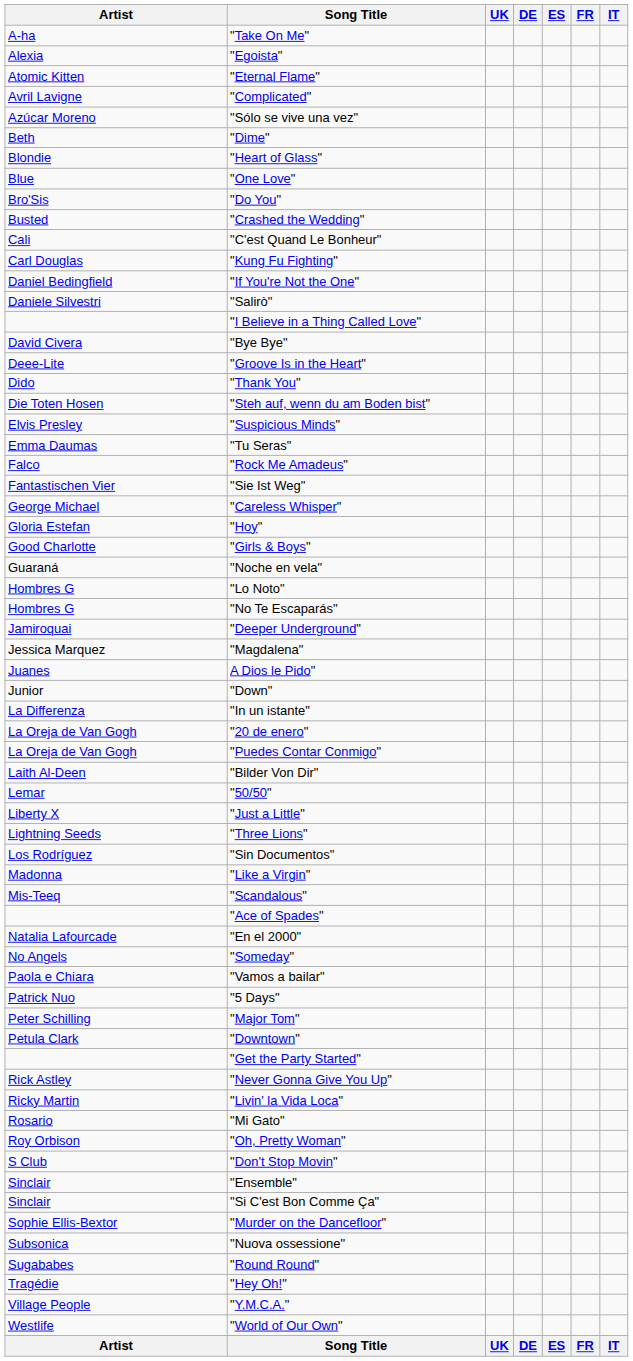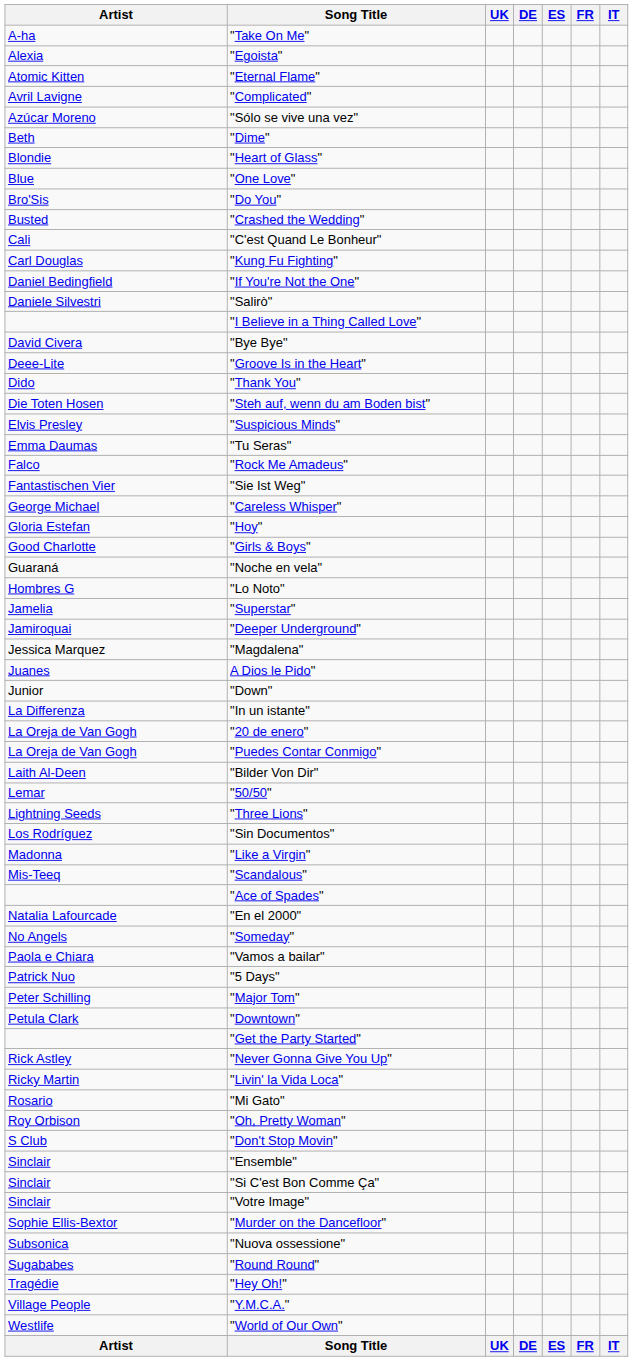 <table class="wikitable sortable" style="font-size:90%; text-align:left; margin: 5px;">
 <tr>
 <th style="width:240px;">Artist</th>
 <th style="width:280px;">Song Title</th>
 <th width=25px><a href='#'>UK</a></th>
 <th width=25px><a href='#'>DE</a></th>
 <th width=25px><a href='#'>ES</a></th>
 <th width=25px><a href='#'>FR</a></th>
 <th width=25px><a href='#'>IT</a></th>
 </tr>
 <tr>
 <td><a href='#'>A-ha</a></td>
 <td>"<a href='#'>Take On Me</a>"</td>
 <td></td>
 <td></td>
 <td></td>
 <td></td>
 <td></td>
 </tr>
 <tr>
 <td><a href='#'>Alexia</a></td>
 <td>"<a href='#'>Egoista</a>"</td>
 <td></td>
 <td></td>
 <td></td>
 <td></td>
 <td></td>
 </tr>
 <tr>
 <td><a href='#'>Atomic Kitten</a></td>
 <td>"<a href='#'>Eternal Flame</a>"</td>
 <td></td>
 <td></td>
 <td></td>
 <td></td>
 <td></td>
 </tr>
 <tr>
 <td><a href='#'>Avril Lavigne</a></td>
 <td>"<a href='#'>Complicated</a>"</td>
 <td></td>
 <td></td>
 <td></td>
 <td></td>
 <td></td>
 </tr>
 <tr>
 <td><a href='#'>Azúcar Moreno</a></td>
 <td>"Sólo se vive una vez"</td>
 <td></td>
 <td></td>
 <td></td>
 <td></td>
 <td></td>
 </tr>
 <tr>
 <td><a href='#'>Beth</a></td>
 <td>"<a href='#'>Dime</a>"</td>
 <td></td>
 <td></td>
 <td></td>
 <td></td>
 <td></td>
 </tr>
 <tr>
 <td><a href='#'>Blondie</a></td>
 <td>"<a href='#'>Heart of Glass</a>"</td>
 <td></td>
 <td></td>
 <td></td>
 <td></td>
 <td></td>
 </tr>
 <tr>
 <td><a href='#'>Blue</a></td>
 <td>"<a href='#'>One Love</a>"</td>
 <td></td>
 <td></td>
 <td></td>
 <td></td>
 <td></td>
 </tr>
 <tr>
 <td><a href='#'>Bro'Sis</a></td>
 <td>"<a href='#'>Do You</a>"</td>
 <td></td>
 <td></td>
 <td></td>
 <td></td>
 <td></td>
 </tr>
 <tr>
 <td><a href='#'>Busted</a></td>
 <td>"<a href='#'>Crashed the Wedding</a>"</td>
 <td></td>
 <td></td>
 <td></td>
 <td></td>
 <td></td>
 </tr>
 <tr>
 <td><a href='#'>Cali</a></td>
 <td>"C'est Quand Le Bonheur"</td>
 <td></td>
 <td></td>
 <td></td>
 <td></td>
 <td></td>
 </tr>
 <tr>
 <td><a href='#'>Carl Douglas</a></td>
 <td>"<a href='#'>Kung Fu Fighting</a>"</td>
 <td></td>
 <td></td>
 <td></td>
 <td></td>
 <td></td>
 </tr>
 <tr>
 <td><a href='#'>Daniel Bedingfield</a></td>
 <td>"<a href='#'>If You're Not the One</a>"</td>
 <td></td>
 <td></td>
 <td></td>
 <td></td>
 <td></td>
 </tr>
 <tr>
 <td><a href='#'>Daniele Silvestri</a></td>
 <td>"Salirò"</td>
 <td></td>
 <td></td>
 <td></td>
 <td></td>
 <td></td>
 </tr>
 <tr>
 <td></td>
 <td>"<a href='#'>I Believe in a Thing Called Love</a>"</td>
 <td></td>
 <td></td>
 <td></td>
 <td></td>
 <td></td>
 </tr>
 <tr>
 <td><a href='#'>David Civera</a></td>
 <td>"Bye Bye"</td>
 <td></td>
 <td></td>
 <td></td>
 <td></td>
 <td></td>
 </tr>
 <tr>
 <td><a href='#'>Deee-Lite</a></td>
 <td>"<a href='#'>Groove Is in the Heart</a>"</td>
 <td></td>
 <td></td>
 <td></td>
 <td></td>
 <td></td>
 </tr>
 <tr>
 <td><a href='#'>Dido</a></td>
 <td>"<a href='#'>Thank You</a>"</td>
 <td></td>
 <td></td>
 <td></td>
 <td></td>
 <td></td>
 </tr>
 <tr>
 <td><a href='#'>Die Toten Hosen</a></td>
 <td>"<a href='#'>Steh auf, wenn du am Boden bist</a>"</td>
 <td></td>
 <td></td>
 <td></td>
 <td></td>
 <td></td>
 </tr>
 <tr>
 <td><a href='#'>Elvis Presley</a></td>
 <td>"<a href='#'>Suspicious Minds</a>"</td>
 <td></td>
 <td></td>
 <td></td>
 <td></td>
 <td></td>
 </tr>
 <tr>
 <td><a href='#'>Emma Daumas</a></td>
 <td>"Tu Seras"</td>
 <td></td>
 <td></td>
 <td></td>
 <td></td>
 <td></td>
 </tr>
 <tr>
 <td><a href='#'>Falco</a></td>
 <td>"<a href='#'>Rock Me Amadeus</a>"</td>
 <td></td>
 <td></td>
 <td></td>
 <td></td>
 <td></td>
 </tr>
 <tr>
 <td><a href='#'>Fantastischen Vier</a></td>
 <td>"Sie Ist Weg"</td>
 <td></td>
 <td></td>
 <td></td>
 <td></td>
 <td></td>
 </tr>
 <tr>
 <td><a href='#'>George Michael</a></td>
 <td>"<a href='#'>Careless Whisper</a>"</td>
 <td></td>
 <td></td>
 <td></td>
 <td></td>
 <td></td>
 </tr>
 <tr>
 <td><a href='#'>Gloria Estefan</a></td>
 <td>"<a href='#'>Hoy</a>"</td>
 <td></td>
 <td></td>
 <td></td>
 <td></td>
 <td></td>
 </tr>
 <tr>
 <td><a href='#'>Good Charlotte</a></td>
 <td>"<a href='#'>Girls & Boys</a>"</td>
 <td></td>
 <td></td>
 <td></td>
 <td></td>
 <td></td>
 </tr>
 <tr>
 <td>Guaraná</td>
 <td>"Noche en vela"</td>
 <td></td>
 <td></td>
 <td></td>
 <td></td>
 <td></td>
 </tr>
 <tr>
 <td><a href='#'>Hombres G</a></td>
 <td>"Lo Noto"</td>
 <td></td>
 <td></td>
 <td></td>
 <td></td>
 <td></td>
 </tr>
 <tr>
-<td><a href='#'>Hombres G</a></td>
-<td>"No Te Escaparás"</td>
+<td><a href='#'>Jamelia</a></td>
+<td>"<a href='#'>Superstar</a>"</td>
 <td></td>
 <td></td>
 <td></td>
 <td></td>
 <td></td>
 </tr>
 <tr>
 <td><a href='#'>Jamiroquai</a></td>
 <td>"<a href='#'>Deeper Underground</a>"</td>
 <td></td>
 <td></td>
 <td></td>
 <td></td>
 <td></td>
 </tr>
 <tr>
 <td>Jessica Marquez</td>
 <td>"Magdalena"</td>
 <td></td>
 <td></td>
 <td></td>
 <td></td>
 <td></td>
 </tr>
 <tr>
 <td><a href='#'>Juanes</a></td>
 <td><a href='#'>A Dios le Pido</a>"</td>
 <td></td>
 <td></td>
 <td></td>
 <td></td>
 <td></td>
 </tr>
 <tr>
 <td>Junior</td>
 <td>"Down"</td>
 <td></td>
 <td></td>
 <td></td>
 <td></td>
 <td></td>
 </tr>
 <tr>
 <td><a href='#'>La Differenza</a></td>
 <td>"In un istante"</td>
 <td></td>
 <td></td>
 <td></td>
 <td></td>
 <td></td>
 </tr>
 <tr>
 <td><a href='#'>La Oreja de Van Gogh</a></td>
 <td>"<a href='#'>20 de enero</a>"</td>
 <td></td>
 <td></td>
 <td></td>
 <td></td>
 <td></td>
 </tr>
 <tr>
 <td><a href='#'>La Oreja de Van Gogh</a></td>
 <td>"<a href='#'>Puedes Contar Conmigo</a>"</td>
 <td></td>
 <td></td>
 <td></td>
 <td></td>
 <td></td>
 </tr>
 <tr>
 <td><a href='#'>Laith Al-Deen</a></td>
 <td>"Bilder Von Dir"</td>
 <td></td>
 <td></td>
 <td></td>
 <td></td>
 <td></td>
 </tr>
 <tr>
 <td><a href='#'>Lemar</a></td>
 <td>"<a href='#'>50/50</a>"</td>
-<td></td>
-<td></td>
-<td></td>
-<td></td>
-<td></td>
-</tr>
-<tr>
-<td><a href='#'>Liberty X</a></td>
-<td>"<a href='#'>Just a Little</a>"</td>
 <td></td>
 <td></td>
 <td></td>
 <td></td>
 <td></td>
 </tr>
 <tr>
 <td><a href='#'>Lightning Seeds</a></td>
 <td>"<a href='#'>Three Lions</a>"</td>
 <td></td>
 <td></td>
 <td></td>
 <td></td>
 <td></td>
 </tr>
 <tr>
 <td><a href='#'>Los Rodríguez</a></td>
 <td>"Sin Documentos"</td>
 <td></td>
 <td></td>
 <td></td>
 <td></td>
 <td></td>
 </tr>
 <tr>
 <td><a href='#'>Madonna</a></td>
 <td>"<a href='#'>Like a Virgin</a>"</td>
 <td></td>
 <td></td>
 <td></td>
 <td></td>
 <td></td>
 </tr>
 <tr>
 <td><a href='#'>Mis-Teeq</a></td>
 <td>"<a href='#'>Scandalous</a>"</td>
 <td></td>
 <td></td>
 <td></td>
 <td></td>
 <td></td>
 </tr>
 <tr>
 <td></td>
 <td>"<a href='#'>Ace of Spades</a>"</td>
 <td></td>
 <td></td>
 <td></td>
 <td></td>
 <td></td>
 </tr>
 <tr>
 <td><a href='#'>Natalia Lafourcade</a></td>
 <td>"En el 2000"</td>
 <td></td>
 <td></td>
 <td></td>
 <td></td>
 <td></td>
 </tr>
 <tr>
 <td><a href='#'>No Angels</a></td>
 <td>"<a href='#'>Someday</a>"</td>
 <td></td>
 <td></td>
 <td></td>
 <td></td>
 <td></td>
 </tr>
 <tr>
 <td><a href='#'>Paola e Chiara</a></td>
 <td>"Vamos a bailar"</td>
 <td></td>
 <td></td>
 <td></td>
 <td></td>
 <td></td>
 </tr>
 <tr>
 <td><a href='#'>Patrick Nuo</a></td>
 <td>"5 Days"</td>
 <td></td>
 <td></td>
 <td></td>
 <td></td>
 <td></td>
 </tr>
 <tr>
 <td><a href='#'>Peter Schilling</a></td>
 <td>"<a href='#'>Major Tom</a>"</td>
 <td></td>
 <td></td>
 <td></td>
 <td></td>
 <td></td>
 </tr>
 <tr>
 <td><a href='#'>Petula Clark</a></td>
 <td>"<a href='#'>Downtown</a>"</td>
 <td></td>
 <td></td>
 <td></td>
 <td></td>
 <td></td>
 </tr>
 <tr>
 <td></td>
 <td>"<a href='#'>Get the Party Started</a>"</td>
 <td></td>
 <td></td>
 <td></td>
 <td></td>
 <td></td>
 </tr>
 <tr>
 <td><a href='#'>Rick Astley</a></td>
 <td>"<a href='#'>Never Gonna Give You Up</a>"</td>
 <td></td>
 <td></td>
 <td></td>
 <td></td>
 <td></td>
 </tr>
 <tr>
 <td><a href='#'>Ricky Martin</a></td>
 <td>"<a href='#'>Livin' la Vida Loca</a>"</td>
 <td></td>
 <td></td>
 <td></td>
 <td></td>
 <td></td>
 </tr>
 <tr>
 <td><a href='#'>Rosario</a></td>
 <td>"Mi Gato"</td>
 <td></td>
 <td></td>
 <td></td>
 <td></td>
 <td></td>
 </tr>
 <tr>
 <td><a href='#'>Roy Orbison</a></td>
 <td>"<a href='#'>Oh, Pretty Woman</a>"</td>
 <td></td>
 <td></td>
 <td></td>
 <td></td>
 <td></td>
 </tr>
 <tr>
 <td><a href='#'>S Club</a></td>
 <td>"<a href='#'>Don't Stop Movin</a>"</td>
 <td></td>
 <td></td>
 <td></td>
 <td></td>
 <td></td>
 </tr>
 <tr>
 <td><a href='#'>Sinclair</a></td>
 <td>"Ensemble"</td>
 <td></td>
 <td></td>
 <td></td>
 <td></td>
 <td></td>
 </tr>
 <tr>
 <td><a href='#'>Sinclair</a></td>
 <td>"Si C'est Bon Comme Ça"</td>
 <td></td>
 <td></td>
 <td></td>
 <td></td>
 <td></td>
 </tr>
 <tr>
+<td><a href='#'>Sinclair</a></td>
+<td>"Votre Image"</td>
+<td></td>
+<td></td>
+<td></td>
+<td></td>
+<td></td>
+</tr>
+<tr>
 <td><a href='#'>Sophie Ellis-Bextor</a></td>
 <td>"<a href='#'>Murder on the Dancefloor</a>"</td>
 <td></td>
 <td></td>
 <td></td>
 <td></td>
 <td></td>
 </tr>
 <tr>
 <td><a href='#'>Subsonica</a></td>
 <td>"Nuova ossessione"</td>
 <td></td>
 <td></td>
 <td></td>
 <td></td>
 <td></td>
 </tr>
 <tr>
 <td><a href='#'>Sugababes</a></td>
 <td>"<a href='#'>Round Round</a>"</td>
 <td></td>
 <td></td>
 <td></td>
 <td></td>
 <td></td>
 </tr>
 <tr>
 <td><a href='#'>Tragédie</a></td>
 <td>"<a href='#'>Hey Oh!</a>"</td>
 <td></td>
 <td></td>
 <td></td>
 <td></td>
 <td></td>
 </tr>
 <tr>
 <td><a href='#'>Village People</a></td>
 <td>"<a href='#'>Y.M.C.A.</a>"</td>
 <td></td>
 <td></td>
 <td></td>
 <td></td>
 <td></td>
 </tr>
 <tr>
 <td><a href='#'>Westlife</a></td>
 <td>"<a href='#'>World of Our Own</a>"</td>
 <td></td>
 <td></td>
 <td></td>
 <td></td>
 <td></td>
 </tr>
 <tr class="sortbottom">
 <th>Artist</th>
 <th>Song Title</th>
 <th><a href='#'>UK</a></th>
 <th><a href='#'>DE</a></th>
 <th><a href='#'>ES</a></th>
 <th><a href='#'>FR</a></th>
 <th><a href='#'>IT</a></th>
 </tr>
 </table>
